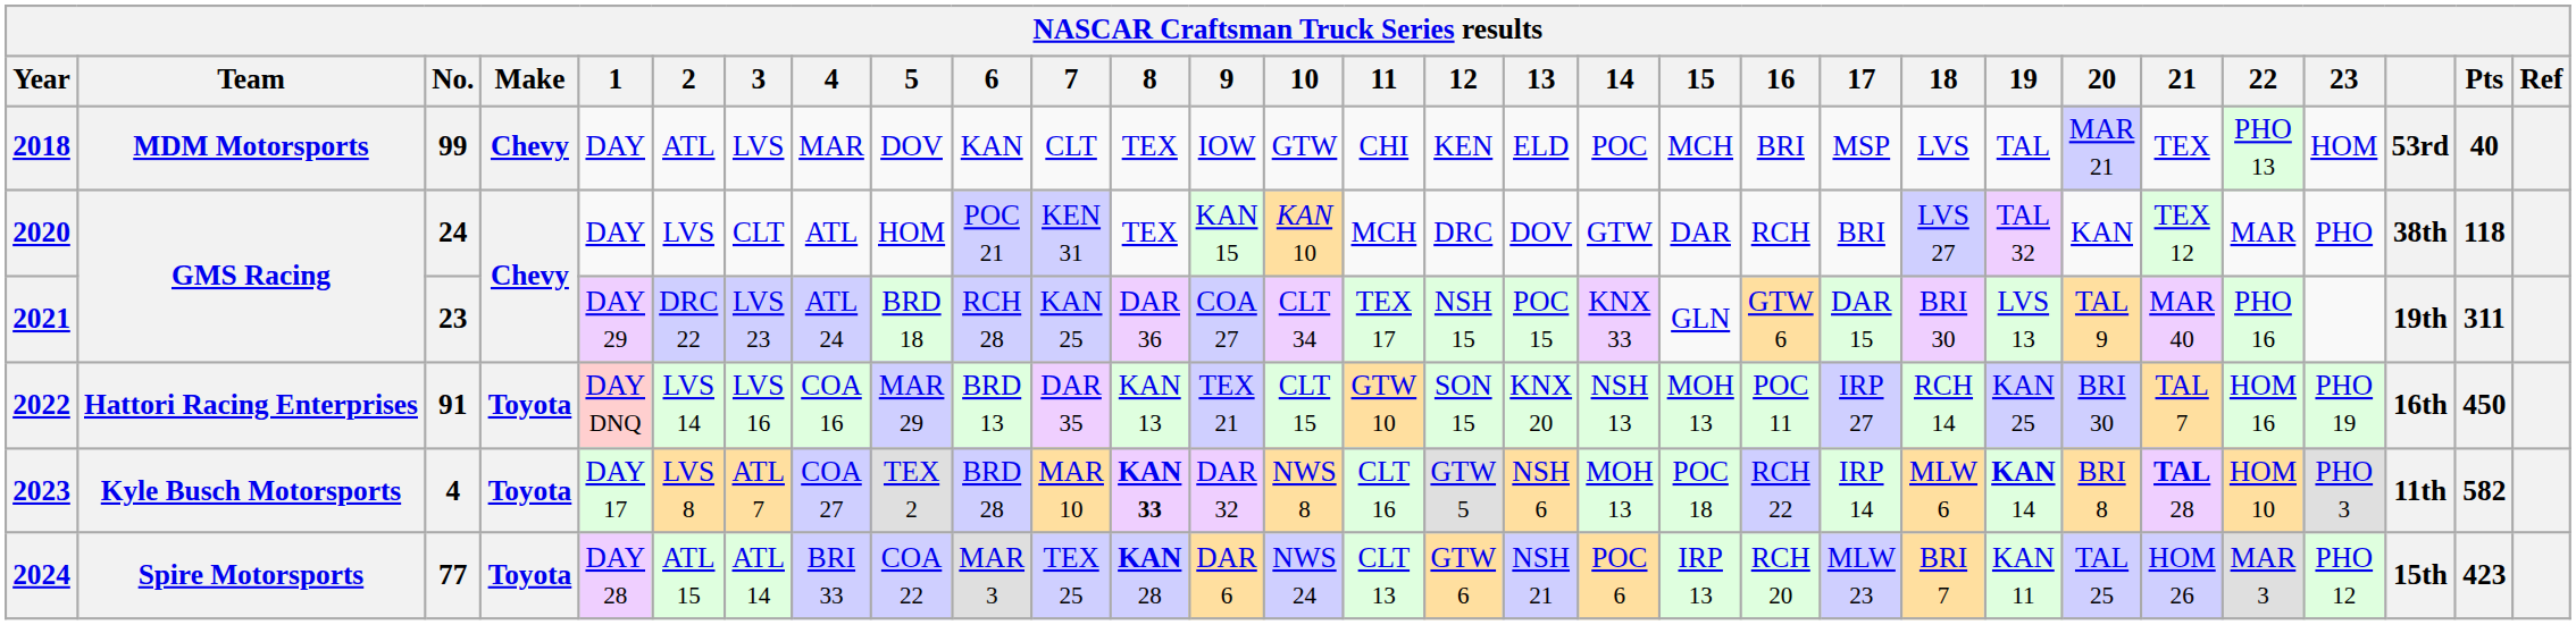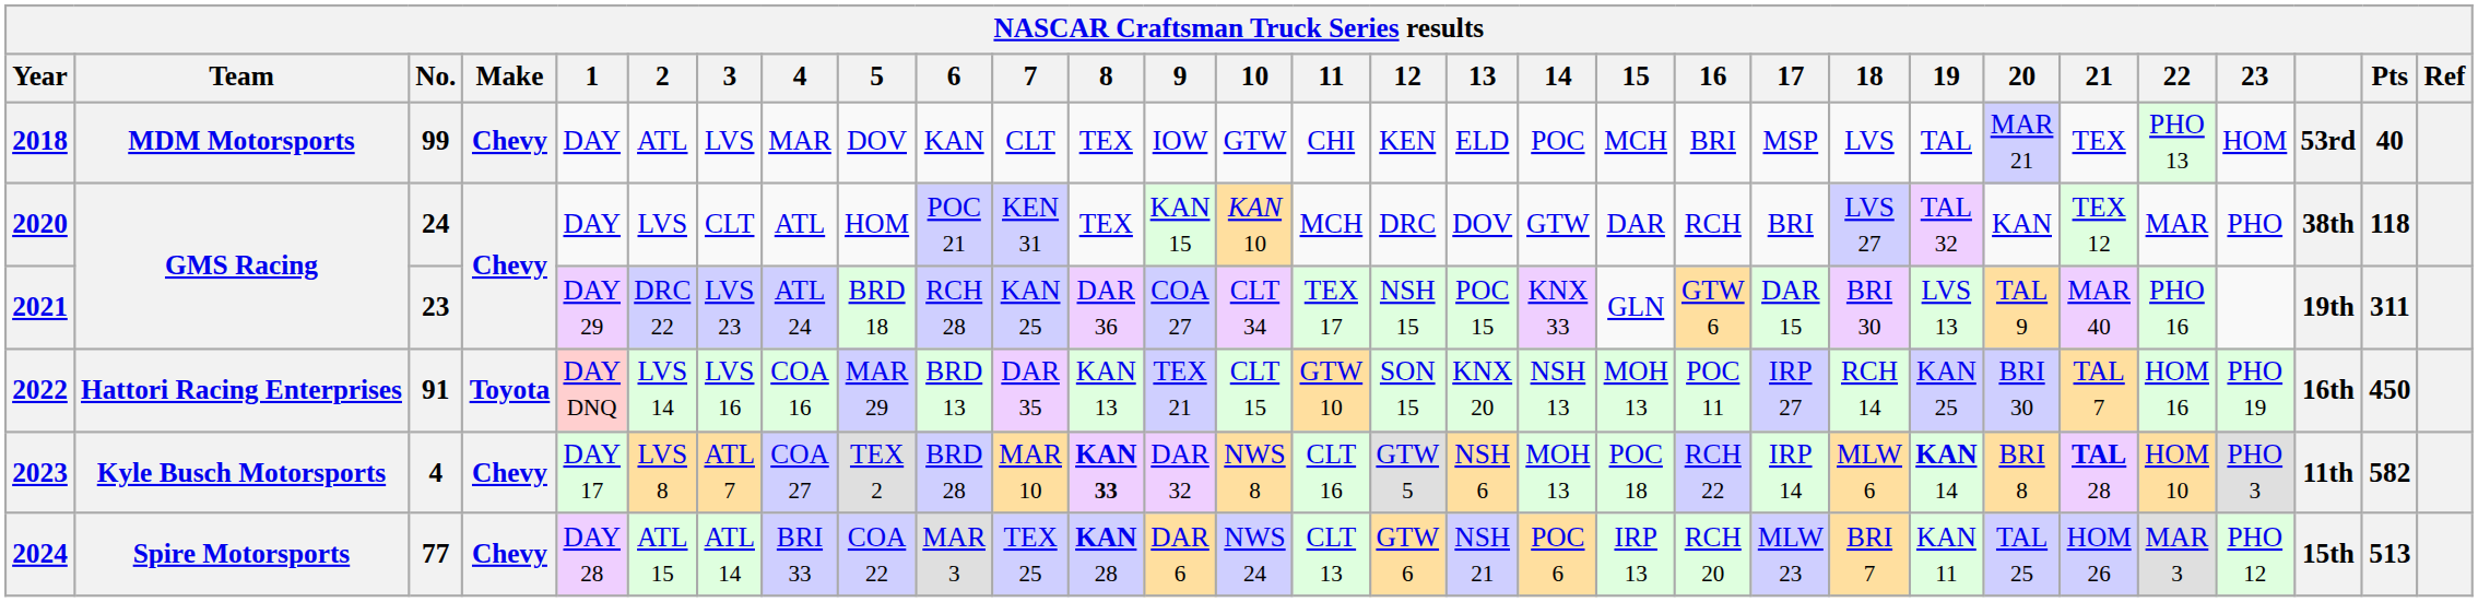 <table class="wikitable" style="text-align:center; font-size:75%">
 <tr>
 <th colspan=30><a href='#'>NASCAR Craftsman Truck Series</a> results</th>
 </tr>
 <tr>
 <th>Year</th>
 <th>Team</th>
 <th>No.</th>
 <th>Make</th>
 <th>1</th>
 <th>2</th>
 <th>3</th>
 <th>4</th>
 <th>5</th>
 <th>6</th>
 <th>7</th>
 <th>8</th>
 <th>9</th>
 <th>10</th>
 <th>11</th>
 <th>12</th>
 <th>13</th>
 <th>14</th>
 <th>15</th>
 <th>16</th>
 <th>17</th>
 <th>18</th>
 <th>19</th>
 <th>20</th>
 <th>21</th>
 <th>22</th>
 <th>23</th>
 <th></th>
 <th>Pts</th>
 <th>Ref</th>
 </tr>
 <tr>
 <th><a href='#'>2018</a></th>
 <th><a href='#'>MDM Motorsports</a></th>
 <th>99</th>
 <th><a href='#'>Chevy</a></th>
 <td><a href='#'>DAY</a></td>
 <td><a href='#'>ATL</a></td>
 <td><a href='#'>LVS</a></td>
 <td><a href='#'>MAR</a></td>
 <td><a href='#'>DOV</a></td>
 <td><a href='#'>KAN</a></td>
 <td><a href='#'>CLT</a></td>
 <td><a href='#'>TEX</a></td>
 <td><a href='#'>IOW</a></td>
 <td><a href='#'>GTW</a></td>
 <td><a href='#'>CHI</a></td>
 <td><a href='#'>KEN</a></td>
 <td><a href='#'>ELD</a></td>
 <td><a href='#'>POC</a></td>
 <td><a href='#'>MCH</a></td>
 <td><a href='#'>BRI</a></td>
 <td><a href='#'>MSP</a></td>
 <td><a href='#'>LVS</a></td>
 <td><a href='#'>TAL</a></td>
 <td style="background:#CFCFFF;"><a href='#'>MAR</a><br><small>21</small></td>
 <td><a href='#'>TEX</a></td>
 <td style="background:#DFFFDF;"><a href='#'>PHO</a><br><small>13</small></td>
 <td><a href='#'>HOM</a></td>
 <th>53rd</th>
 <th>40</th>
 <th></th>
 </tr>
 <tr>
 <th><a href='#'>2020</a></th>
 <th rowspan=2><a href='#'>GMS Racing</a></th>
 <th>24</th>
 <th rowspan=2><a href='#'>Chevy</a></th>
 <td><a href='#'>DAY</a></td>
 <td><a href='#'>LVS</a></td>
 <td><a href='#'>CLT</a></td>
 <td><a href='#'>ATL</a></td>
 <td><a href='#'>HOM</a></td>
 <td style="background:#CFCFFF;"><a href='#'>POC</a><br><small>21</small></td>
 <td style="background:#CFCFFF;"><a href='#'>KEN</a><br><small>31</small></td>
 <td><a href='#'>TEX</a></td>
 <td style="background:#DFFFDF;"><a href='#'>KAN</a><br><small>15</small></td>
 <td style="background:#FFDF9F;"><em><a href='#'>KAN</a></em><br><small>10</small></td>
 <td><a href='#'>MCH</a></td>
 <td><a href='#'>DRC</a></td>
 <td><a href='#'>DOV</a></td>
 <td><a href='#'>GTW</a></td>
 <td><a href='#'>DAR</a></td>
 <td><a href='#'>RCH</a></td>
 <td><a href='#'>BRI</a></td>
 <td style="background:#CFCFFF;"><a href='#'>LVS</a><br><small>27</small></td>
 <td style="background:#EFCFFF;"><a href='#'>TAL</a><br><small>32</small></td>
 <td><a href='#'>KAN</a></td>
 <td style="background:#DFFFDF;"><a href='#'>TEX</a><br><small>12</small></td>
 <td><a href='#'>MAR</a></td>
 <td><a href='#'>PHO</a></td>
 <th>38th</th>
 <th>118</th>
 <th></th>
 </tr>
 <tr>
 <th><a href='#'>2021</a></th>
 <th>23</th>
 <td style="background:#EFCFFF;"><a href='#'>DAY</a><br><small>29</small></td>
 <td style="background:#CFCFFF;"><a href='#'>DRC</a><br><small>22</small></td>
 <td style="background:#CFCFFF;"><a href='#'>LVS</a><br><small>23</small></td>
 <td style="background:#CFCFFF;"><a href='#'>ATL</a><br><small>24</small></td>
 <td style="background:#DFFFDF;"><a href='#'>BRD</a><br><small>18</small></td>
 <td style="background:#CFCFFF;"><a href='#'>RCH</a><br><small>28</small></td>
 <td style="background:#CFCFFF;"><a href='#'>KAN</a><br><small>25</small></td>
 <td style="background:#EFCFFF;"><a href='#'>DAR</a><br><small>36</small></td>
 <td style="background:#CFCFFF;"><a href='#'>COA</a><br><small>27</small></td>
 <td style="background:#EFCFFF;"><a href='#'>CLT</a><br><small>34</small></td>
 <td style="background:#DFFFDF;"><a href='#'>TEX</a><br><small>17</small></td>
 <td style="background:#DFFFDF;"><a href='#'>NSH</a><br><small>15</small></td>
 <td style="background:#DFFFDF;"><a href='#'>POC</a><br><small>15</small></td>
 <td style="background:#EFCFFF;"><a href='#'>KNX</a><br><small>33</small></td>
 <td><a href='#'>GLN</a></td>
 <td style="background:#FFDF9F;"><a href='#'>GTW</a><br><small>6</small></td>
 <td style="background:#DFFFDF;"><a href='#'>DAR</a><br><small>15</small></td>
 <td style="background:#EFCFFF;"><a href='#'>BRI</a><br><small>30</small></td>
 <td style="background:#DFFFDF;"><a href='#'>LVS</a><br><small>13</small></td>
 <td style="background:#FFDF9F;"><a href='#'>TAL</a><br><small>9</small></td>
 <td style="background:#EFCFFF;"><a href='#'>MAR</a><br><small>40</small></td>
 <td style="background:#DFFFDF;"><a href='#'>PHO</a><br><small>16</small></td>
 <td></td>
 <th>19th</th>
 <th>311</th>
 <th></th>
 </tr>
 <tr>
 <th><a href='#'>2022</a></th>
 <th><a href='#'>Hattori Racing Enterprises</a></th>
 <th>91</th>
 <th><a href='#'>Toyota</a></th>
 <td style="background:#FFCFCF;"><a href='#'>DAY</a><br><small>DNQ</small></td>
 <td style="background:#DFFFDF;"><a href='#'>LVS</a><br><small>14</small></td>
 <td style="background:#DFFFDF;"><a href='#'>LVS</a><br><small>16</small></td>
 <td style="background:#DFFFDF;"><a href='#'>COA</a><br><small>16</small></td>
 <td style="background:#CFCFFF;"><a href='#'>MAR</a><br><small>29</small></td>
 <td style="background:#DFFFDF;"><a href='#'>BRD</a><br><small>13</small></td>
 <td style="background:#EFCFFF;"><a href='#'>DAR</a><br><small>35</small></td>
 <td style="background:#DFFFDF;"><a href='#'>KAN</a><br><small>13</small></td>
 <td style="background:#CFCFFF;"><a href='#'>TEX</a><br><small>21</small></td>
 <td style="background:#DFFFDF;"><a href='#'>CLT</a><br><small>15</small></td>
 <td style="background:#FFDF9F;"><a href='#'>GTW</a><br><small>10</small></td>
 <td style="background:#DFFFDF;"><a href='#'>SON</a><br><small>15</small></td>
 <td style="background:#DFFFDF;"><a href='#'>KNX</a><br><small>20</small></td>
 <td style="background:#DFFFDF;"><a href='#'>NSH</a><br><small>13</small></td>
 <td style="background:#DFFFDF;"><a href='#'>MOH</a><br><small>13</small></td>
 <td style="background:#DFFFDF;"><a href='#'>POC</a><br><small>11</small></td>
 <td style="background:#CFCFFF;"><a href='#'>IRP</a><br><small>27</small></td>
 <td style="background:#DFFFDF;"><a href='#'>RCH</a><br><small>14</small></td>
 <td style="background:#CFCFFF;"><a href='#'>KAN</a><br><small>25</small></td>
 <td style="background:#CFCFFF;"><a href='#'>BRI</a><br><small>30</small></td>
 <td style="background:#FFDF9F;"><a href='#'>TAL</a><br><small>7</small></td>
 <td style="background:#DFFFDF;"><a href='#'>HOM</a><br><small>16</small></td>
 <td style="background:#DFFFDF;"><a href='#'>PHO</a><br><small>19</small></td>
 <th>16th</th>
 <th>450</th>
 <th></th>
 </tr>
 <tr>
 <th><a href='#'>2023</a></th>
 <th><a href='#'>Kyle Busch Motorsports</a></th>
 <th>4</th>
-<th><a href='#'>Toyota</a></th>
+<th><a href='#'>Chevy</a></th>
 <td style="background:#DFFFDF;"><a href='#'>DAY</a><br><small>17</small></td>
 <td style="background:#FFDF9F;"><a href='#'>LVS</a><br><small>8</small></td>
 <td style="background:#FFDF9F;"><a href='#'>ATL</a><br><small>7</small></td>
 <td style="background:#CFCFFF;"><a href='#'>COA</a><br><small>27</small></td>
 <td style="background:#DFDFDF;"><a href='#'>TEX</a><br><small>2</small></td>
 <td style="background:#CFCFFF;"><a href='#'>BRD</a><br><small>28</small></td>
 <td style="background:#FFDF9F;"><a href='#'>MAR</a><br><small>10</small></td>
 <td style="background:#EFCFFF;"><strong><a href='#'>KAN</a><br><small>33</small></strong></td>
 <td style="background:#EFCFFF;"><a href='#'>DAR</a><br><small>32</small></td>
 <td style="background:#FFDF9F;"><a href='#'>NWS</a><br><small>8</small></td>
 <td style="background:#DFFFDF;"><a href='#'>CLT</a><br><small>16</small></td>
 <td style="background:#DFDFDF;"><a href='#'>GTW</a><br><small>5</small></td>
 <td style="background:#FFDF9F;"><a href='#'>NSH</a><br><small>6</small></td>
 <td style="background:#DFFFDF;"><a href='#'>MOH</a><br><small>13</small></td>
 <td style="background:#DFFFDF;"><a href='#'>POC</a><br><small>18</small></td>
 <td style="background:#CFCFFF;"><a href='#'>RCH</a><br><small>22</small></td>
 <td style="background:#DFFFDF;"><a href='#'>IRP</a><br><small>14</small></td>
 <td style="background:#FFDF9F;"><a href='#'>MLW</a><br><small>6</small></td>
 <td style="background:#DFFFDF;"><strong><a href='#'>KAN</a></strong><br><small>14</small></td>
 <td style="background:#FFDF9F;"><a href='#'>BRI</a><br><small>8</small></td>
 <td style="background:#EFCFFF;"><strong><a href='#'>TAL</a></strong><br><small>28</small></td>
 <td style="background:#FFDF9F;"><a href='#'>HOM</a><br><small>10</small></td>
 <td style="background:#DFDFDF;"><a href='#'>PHO</a><br><small>3</small></td>
 <th>11th</th>
 <th>582</th>
 <th></th>
 </tr>
 <tr>
 <th><a href='#'>2024</a></th>
 <th><a href='#'>Spire Motorsports</a></th>
 <th>77</th>
-<th><a href='#'>Toyota</a></th>
+<th><a href='#'>Chevy</a></th>
 <td style="background:#EFCFFF;"><a href='#'>DAY</a><br><small>28</small></td>
 <td style="background:#DFFFDF;"><a href='#'>ATL</a><br><small>15</small></td>
 <td style="background:#DFFFDF;"><a href='#'>ATL</a><br><small>14</small></td>
 <td style="background:#CFCFFF;"><a href='#'>BRI</a><br><small>33</small></td>
 <td style="background:#CFCFFF;"><a href='#'>COA</a><br><small>22</small></td>
 <td style="background:#DFDFDF;"><a href='#'>MAR</a><br><small>3</small></td>
 <td style="background:#CFCFFF;"><a href='#'>TEX</a><br><small>25</small></td>
 <td style="background:#CFCFFF;"><strong><a href='#'>KAN</a></strong><br><small>28</small></td>
 <td style="background:#FFDF9F;"><a href='#'>DAR</a><br><small>6</small></td>
 <td style="background:#CFCFFF;"><a href='#'>NWS</a><br><small>24</small></td>
 <td style="background:#DFFFDF;"><a href='#'>CLT</a><br><small>13</small></td>
 <td style="background:#FFDF9F;"><a href='#'>GTW</a><br><small>6</small></td>
 <td style="background:#CFCFFF;"><a href='#'>NSH</a><br><small>21</small></td>
 <td style="background:#FFDF9F;"><a href='#'>POC</a><br><small>6</small></td>
 <td style="background:#DFFFDF;"><a href='#'>IRP</a><br><small>13</small></td>
 <td style="background:#DFFFDF;"><a href='#'>RCH</a><br><small>20</small></td>
 <td style="background:#CFCFFF;"><a href='#'>MLW</a><br><small>23</small></td>
 <td style="background:#FFDF9F;"><a href='#'>BRI</a><br><small>7</small></td>
 <td style="background:#DFFFDF;"><a href='#'>KAN</a><br><small>11</small></td>
 <td style="background:#CFCFFF;"><a href='#'>TAL</a><br><small>25</small></td>
 <td style="background:#CFCFFF;"><a href='#'>HOM</a><br><small>26</small></td>
 <td style="background:#DFDFDF;"><a href='#'>MAR</a><br><small>3</small></td>
 <td style="background:#DFFFDF;"><a href='#'>PHO</a><br><small>12</small></td>
 <th>15th</th>
-<th>423</th>
+<th>513</th>
 <th></th>
 </tr>
 </table>
